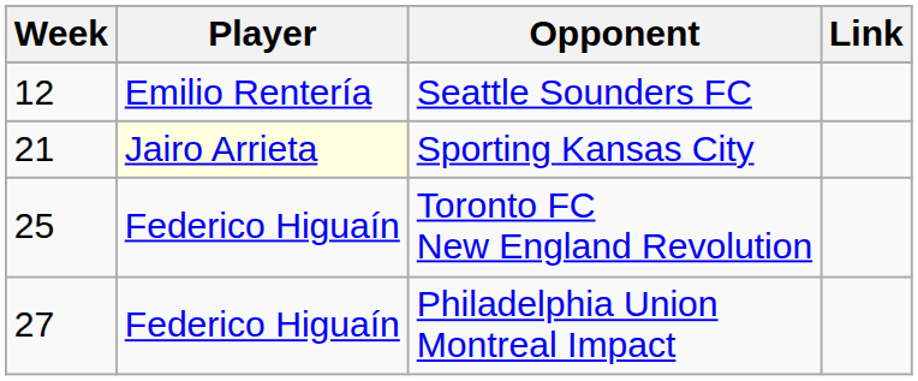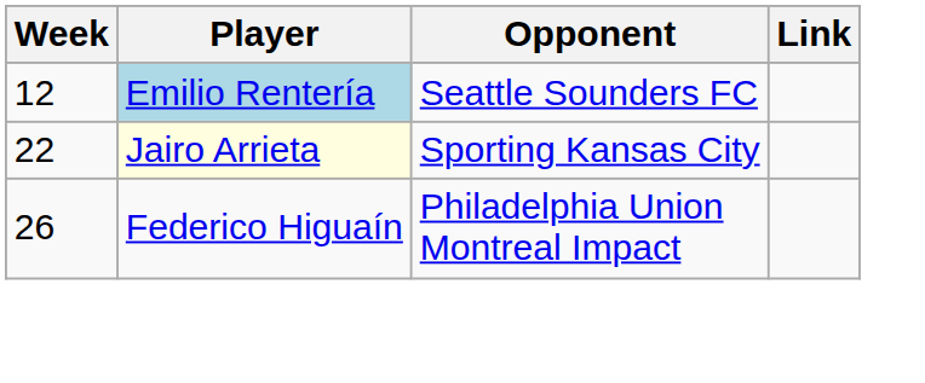 <table class=wikitable>
 <tr>
 <th>Week</th>
 <th>Player</th>
 <th>Opponent</th>
 <th>Link</th>
 </tr>
 <tr>
 <td>12</td>
-<td> <a href='#'>Emilio Rentería</a></td>
+<td style="background: lightblue;"> <a href='#'>Emilio Rentería</a></td>
 <td><a href='#'>Seattle Sounders FC</a></td>
 <td></td>
 </tr>
 <tr>
-<td>21</td>
+<td>22</td>
 <td style="background: lightyellow;"> <a href='#'>Jairo Arrieta</a></td>
 <td><a href='#'>Sporting Kansas City</a></td>
 <td></td>
 </tr>
 <tr>
-<td>25</td>
-<td> <a href='#'>Federico Higuaín</a></td>
-<td><a href='#'>Toronto FC</a><br><a href='#'>New England Revolution</a></td>
-<td></td>
-</tr>
-<tr>
-<td>27</td>
+<td>26</td>
 <td> <a href='#'>Federico Higuaín</a></td>
 <td><a href='#'>Philadelphia Union</a><br><a href='#'>Montreal Impact</a></td>
 <td></td>
 </tr>
 </table>
